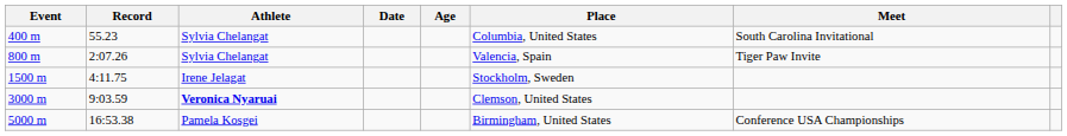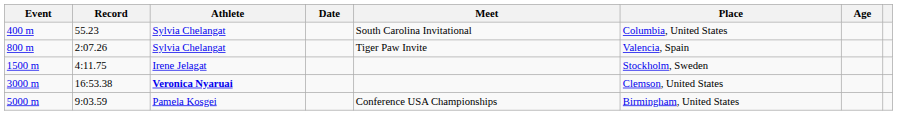 <table class="wikitable sortable" style="font-size: 90%; width: 95%;">
 <tr>
 <th>Event</th>
 <th>Record</th>
 <th>Athlete</th>
 <th>Date</th>
+<th>Meet</th>
+<th>Place</th>
 <th>Age</th>
-<th>Place</th>
-<th>Meet</th>
 <th></th>
 </tr>
 <tr>
 <td><a href='#'>400 m</a></td>
 <td>55.23</td>
 <td><a href='#'>Sylvia Chelangat</a></td>
 <td></td>
+<td>South Carolina Invitational</td>
+<td><a href='#'>Columbia</a>, United States</td>
 <td></td>
-<td><a href='#'>Columbia</a>, United States</td>
-<td>South Carolina Invitational</td>
 <td></td>
 </tr>
 <tr>
 <td><a href='#'>800 m</a></td>
 <td>2:07.26</td>
 <td><a href='#'>Sylvia Chelangat</a></td>
 <td></td>
+<td>Tiger Paw Invite</td>
+<td><a href='#'>Valencia</a>, Spain</td>
 <td></td>
-<td><a href='#'>Valencia</a>, Spain</td>
-<td>Tiger Paw Invite</td>
 <td></td>
 </tr>
 <tr>
 <td><a href='#'>1500 m</a></td>
 <td>4:11.75</td>
 <td><a href='#'>Irene Jelagat</a></td>
 <td></td>
 <td></td>
 <td><a href='#'>Stockholm</a>, Sweden</td>
 <td></td>
 <td></td>
 </tr>
 <tr>
 <td><a href='#'>3000 m</a></td>
-<td>9:03.59</td>
+<td>16:53.38</td>
 <td><strong><a href='#'>Veronica Nyaruai</a></strong></td>
 <td></td>
 <td></td>
 <td><a href='#'>Clemson</a>, United States</td>
 <td></td>
 <td></td>
 </tr>
 <tr>
 <td><a href='#'>5000 m</a></td>
-<td>16:53.38</td>
+<td>9:03.59</td>
 <td><a href='#'>Pamela Kosgei</a></td>
 <td></td>
+<td>Conference USA Championships</td>
+<td><a href='#'>Birmingham</a>, United States</td>
 <td></td>
-<td><a href='#'>Birmingham</a>, United States</td>
-<td>Conference USA Championships</td>
 <td></td>
 </tr>
 </table>
